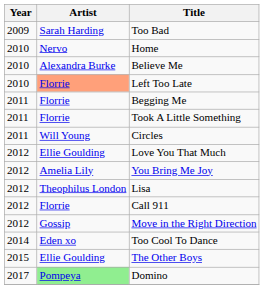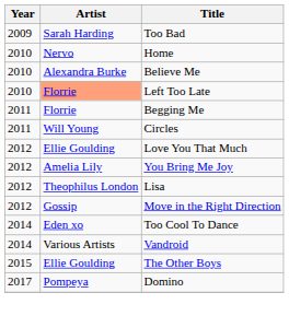 <table class="wikitable">
 <tr>
 <th width="40">Year</th>
 <th>Artist</th>
 <th>Title</th>
 </tr>
 <tr>
 <td align="centre">2009</td>
 <td><a href='#'>Sarah Harding</a></td>
 <td>Too Bad</td>
 </tr>
 <tr>
 <td align="centre">2010</td>
 <td><a href='#'>Nervo</a></td>
 <td>Home</td>
 </tr>
 <tr>
 <td align="centre">2010</td>
 <td><a href='#'>Alexandra Burke</a></td>
 <td>Believe Me</td>
 </tr>
 <tr>
 <td align="centre">2010</td>
 <td style="background: lightsalmon;"><a href='#'>Florrie</a></td>
 <td>Left Too Late</td>
 </tr>
 <tr>
 <td align="centre">2011</td>
 <td><a href='#'>Florrie</a></td>
 <td>Begging Me</td>
 </tr>
 <tr>
 <td align="centre">2011</td>
-<td><a href='#'>Florrie</a></td>
-<td>Took A Little Something</td>
-</tr>
-<tr>
-<td align="centre">2011</td>
 <td><a href='#'>Will Young</a></td>
 <td>Circles</td>
 </tr>
 <tr>
 <td align="centre">2012</td>
 <td><a href='#'>Ellie Goulding</a></td>
 <td>Love You That Much</td>
 </tr>
 <tr>
 <td align="centre">2012</td>
 <td><a href='#'>Amelia Lily</a></td>
 <td><a href='#'>You Bring Me Joy</a></td>
 </tr>
 <tr>
 <td>2012</td>
 <td><a href='#'>Theophilus London</a></td>
 <td>Lisa</td>
 </tr>
 <tr>
-<td align="centre">2012</td>
-<td><a href='#'>Florrie</a></td>
-<td>Call 911</td>
-</tr>
-<tr>
 <td>2012</td>
 <td><a href='#'>Gossip</a></td>
 <td><a href='#'>Move in the Right Direction</a></td>
 </tr>
 <tr>
 <td>2014</td>
 <td><a href='#'>Eden xo</a></td>
 <td>Too Cool To Dance</td>
 </tr>
 <tr>
+<td>2014</td>
+<td>Various Artists</td>
+<td><a href='#'>Vandroid</a></td>
+</tr>
+<tr>
 <td>2015</td>
 <td><a href='#'>Ellie Goulding</a></td>
 <td><a href='#'>The Other Boys</a></td>
 </tr>
 <tr>
 <td>2017</td>
-<td style="background: lightgreen;"><a href='#'>Pompeya</a></td>
+<td><a href='#'>Pompeya</a></td>
 <td>Domino</td>
 </tr>
 <tr>
 </tr>
 </table>
